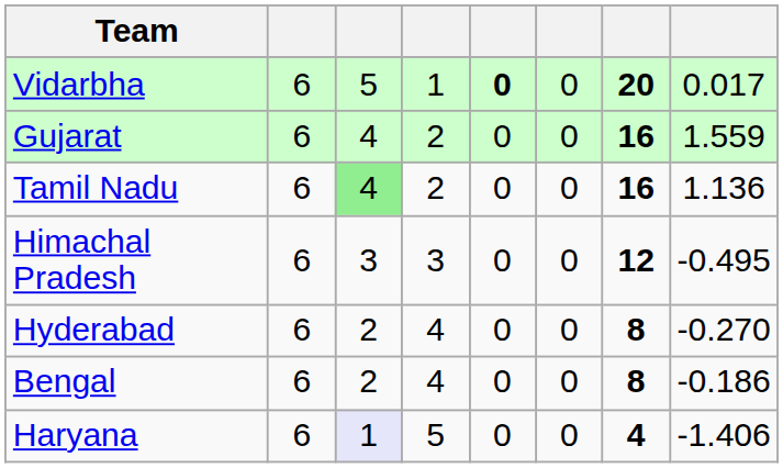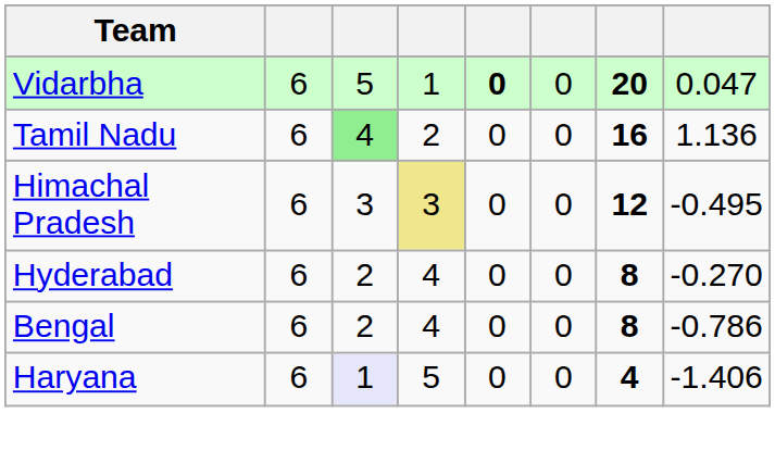 <table class="wikitable" style="text-align:center">
 <tr>
 <th style="width:120px">Team</th>
 <th style="width:25px"></th>
 <th style="width:25px"></th>
 <th style="width:25px"></th>
 <th style="width:25px"></th>
 <th style="width:25px"></th>
 <th style="width:25px"></th>
 <th style="width:40px"></th>
 </tr>
 <tr style="background:#cfc;">
 <td style="text-align:left"><a href='#'>Vidarbha</a></td>
 <td>6</td>
 <td>5</td>
 <td>1</td>
 <td><strong>0</strong></td>
 <td>0</td>
 <td><strong>20</strong></td>
-<td>0.017</td>
-</tr>
-<tr style="background:#cfc;">
-<td style="text-align:left"><a href='#'>Gujarat</a></td>
-<td>6</td>
-<td>4</td>
-<td>2</td>
-<td>0</td>
-<td>0</td>
-<td><strong>16</strong></td>
-<td>1.559</td>
+<td>0.047</td>
 </tr>
 <tr>
 <td style="text-align:left;"><a href='#'>Tamil Nadu</a></td>
 <td>6</td>
 <td style="background: lightgreen;">4</td>
 <td>2</td>
 <td>0</td>
 <td>0</td>
 <td><strong>16</strong></td>
 <td>1.136</td>
 </tr>
 <tr>
 <td style="text-align:left"><a href='#'>Himachal Pradesh</a></td>
 <td>6</td>
 <td>3</td>
-<td>3</td>
+<td style="background: khaki;">3</td>
 <td>0</td>
 <td>0</td>
 <td><strong>12</strong></td>
 <td>-0.495</td>
 </tr>
 <tr>
 <td style="text-align:left"><a href='#'>Hyderabad</a></td>
 <td>6</td>
 <td>2</td>
 <td>4</td>
 <td>0</td>
 <td>0</td>
 <td><strong>8</strong></td>
 <td>-0.270</td>
 </tr>
 <tr>
 <td style="text-align:left"><a href='#'>Bengal</a></td>
 <td>6</td>
 <td>2</td>
 <td>4</td>
 <td>0</td>
 <td>0</td>
 <td><strong>8</strong></td>
-<td>-0.186</td>
+<td>-0.786</td>
 </tr>
 <tr>
 <td style="text-align:left"><a href='#'>Haryana</a></td>
 <td>6</td>
 <td style="background: lavender;">1</td>
 <td>5</td>
 <td>0</td>
 <td>0</td>
 <td><strong>4</strong></td>
 <td>-1.406</td>
 </tr>
 </table>
